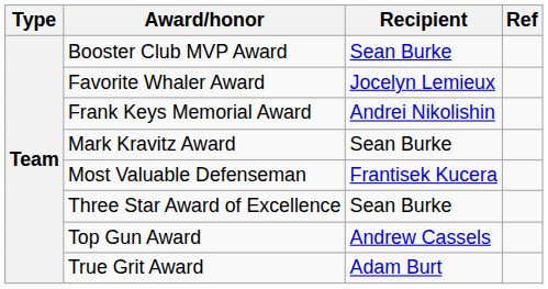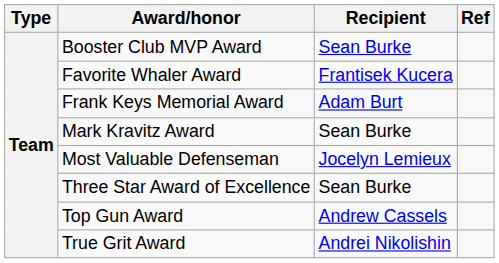 <table class="wikitable">
 <tr>
 <th scope="col">Type</th>
 <th scope="col">Award/honor</th>
 <th scope="col">Recipient</th>
 <th scope="col">Ref</th>
 </tr>
 <tr>
 <th scope="row" rowspan="8">Team</th>
 <td>Booster Club MVP Award</td>
 <td><a href='#'>Sean Burke</a></td>
 <td></td>
 </tr>
 <tr>
 <td>Favorite Whaler Award</td>
-<td><a href='#'>Jocelyn Lemieux</a></td>
+<td><a href='#'>Frantisek Kucera</a></td>
 <td></td>
 </tr>
 <tr>
 <td>Frank Keys Memorial Award</td>
-<td><a href='#'>Andrei Nikolishin</a></td>
+<td><a href='#'>Adam Burt</a></td>
 <td></td>
 </tr>
 <tr>
 <td>Mark Kravitz Award</td>
 <td>Sean Burke</td>
 <td></td>
 </tr>
 <tr>
 <td>Most Valuable Defenseman</td>
-<td><a href='#'>Frantisek Kucera</a></td>
+<td><a href='#'>Jocelyn Lemieux</a></td>
 <td></td>
 </tr>
 <tr>
 <td>Three Star Award of Excellence</td>
 <td>Sean Burke</td>
 <td></td>
 </tr>
 <tr>
 <td>Top Gun Award</td>
 <td><a href='#'>Andrew Cassels</a></td>
 <td></td>
 </tr>
 <tr>
 <td>True Grit Award</td>
-<td><a href='#'>Adam Burt</a></td>
+<td><a href='#'>Andrei Nikolishin</a></td>
 <td></td>
 </tr>
 </table>
